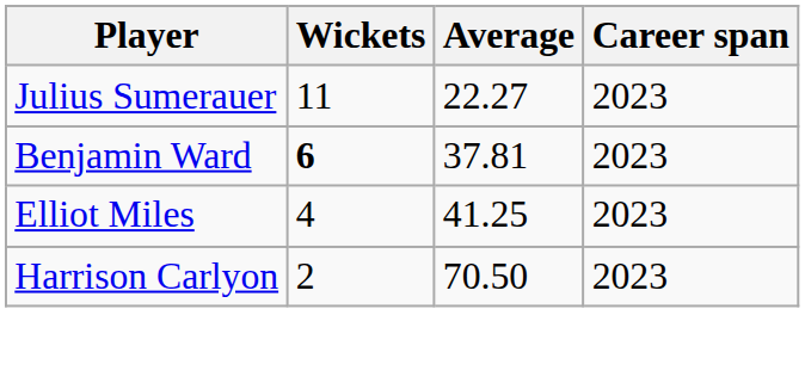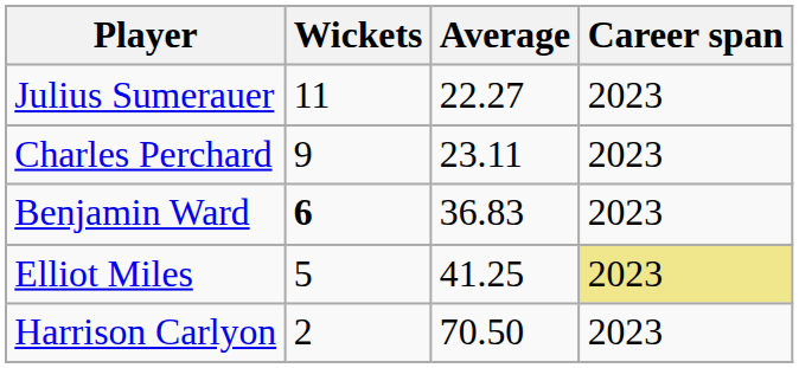 <table class="wikitable">
 <tr>
 <th>Player</th>
 <th>Wickets</th>
 <th>Average</th>
 <th>Career span</th>
 </tr>
 <tr>
 <td><a href='#'>Julius Sumerauer</a></td>
 <td>11</td>
 <td>22.27</td>
 <td>2023</td>
 </tr>
 <tr>
+<td><a href='#'>Charles Perchard</a></td>
+<td>9</td>
+<td>23.11</td>
+<td>2023</td>
+</tr>
+<tr>
 <td><a href='#'>Benjamin Ward</a></td>
 <td><strong>6</strong></td>
-<td>37.81</td>
+<td>36.83</td>
 <td>2023</td>
 </tr>
 <tr>
 <td><a href='#'>Elliot Miles</a></td>
-<td>4</td>
+<td>5</td>
 <td>41.25</td>
-<td>2023</td>
+<td style="background: khaki;">2023</td>
 </tr>
 <tr>
 <td><a href='#'>Harrison Carlyon</a></td>
 <td>2</td>
 <td>70.50</td>
 <td>2023</td>
 </tr>
 </table>
